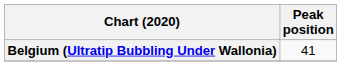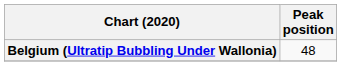 <table class="wikitable sortable plainrowheaders" style="text-align:center">
 <tr>
 <th scope="col">Chart (2020)</th>
 <th scope="col">Peak<br>position</th>
 </tr>
 <tr>
 <th scope="row">Belgium (<a href='#'>Ultratip Bubbling Under</a> Wallonia)</th>
-<td align="center">41</td>
+<td align="center">48</td>
 </tr>
 <tr>
 </tr>
 </table>
